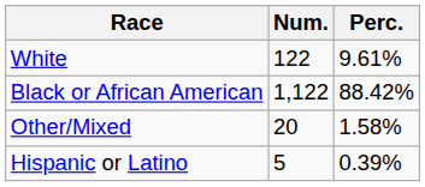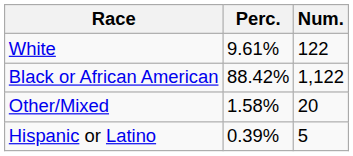 <table class="wikitable">
 <tr>
 <th>Race</th>
+<th>Perc.</th>
 <th>Num.</th>
-<th>Perc.</th>
 </tr>
 <tr>
 <td><a href='#'>White</a></td>
+<td>9.61%</td>
 <td>122</td>
-<td>9.61%</td>
 </tr>
 <tr>
 <td><a href='#'>Black or African American</a></td>
+<td>88.42%</td>
 <td>1,122</td>
-<td>88.42%</td>
 </tr>
 <tr>
 <td><a href='#'>Other/Mixed</a></td>
+<td>1.58%</td>
 <td>20</td>
-<td>1.58%</td>
 </tr>
 <tr>
 <td><a href='#'>Hispanic</a> or <a href='#'>Latino</a></td>
+<td>0.39%</td>
 <td>5</td>
-<td>0.39%</td>
 </tr>
 </table>
